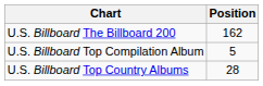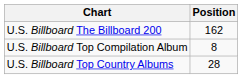 <table class="wikitable">
 <tr>
 <th align="left">Chart</th>
 <th align="left">Position</th>
 </tr>
 <tr>
 <td align="left">U.S. <em>Billboard</em> <a href='#'>The Billboard 200</a></td>
 <td style="text-align:center;">162</td>
 </tr>
 <tr>
 <td align="left">U.S. <em>Billboard</em> Top Compilation Album</td>
-<td style="text-align:center;">5</td>
+<td style="text-align:center;">8</td>
 </tr>
 <tr>
 <td align="left">U.S. <em>Billboard</em> <a href='#'>Top Country Albums</a></td>
 <td style="text-align:center;">28</td>
 </tr>
 </table>
